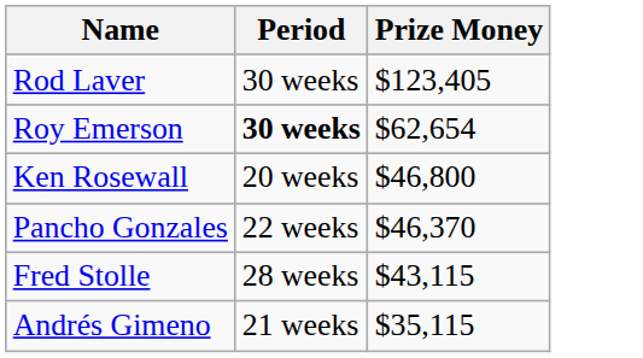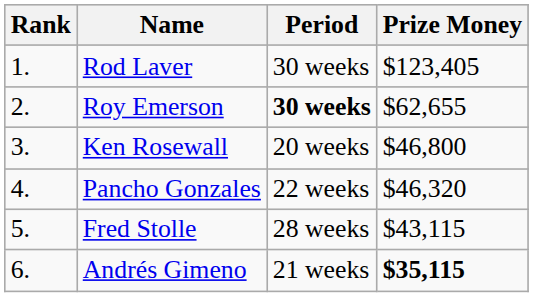 <table class="wikitable sortable">
 <tr>
+<th>Rank</th>
 <th>Name</th>
 <th>Period</th>
 <th>Prize Money</th>
 </tr>
 <tr>
+<td>1.</td>
 <td> <a href='#'>Rod Laver</a></td>
 <td>30 weeks</td>
 <td>$123,405</td>
 </tr>
 <tr>
+<td>2.</td>
 <td> <a href='#'>Roy Emerson</a></td>
 <td><strong>30 weeks</strong></td>
-<td>$62,654</td>
+<td>$62,655</td>
 </tr>
 <tr>
+<td>3.</td>
 <td> <a href='#'>Ken Rosewall</a></td>
 <td>20 weeks</td>
 <td>$46,800</td>
 </tr>
 <tr>
+<td>4.</td>
 <td> <a href='#'>Pancho Gonzales</a></td>
 <td>22 weeks</td>
-<td>$46,370</td>
+<td>$46,320</td>
 </tr>
 <tr>
+<td>5.</td>
 <td> <a href='#'>Fred Stolle</a></td>
 <td>28 weeks</td>
 <td>$43,115</td>
 </tr>
 <tr>
+<td>6.</td>
 <td> <a href='#'>Andrés Gimeno</a></td>
 <td>21 weeks</td>
-<td>$35,115</td>
+<td><strong>$35,115</strong></td>
 </tr>
 </table>
